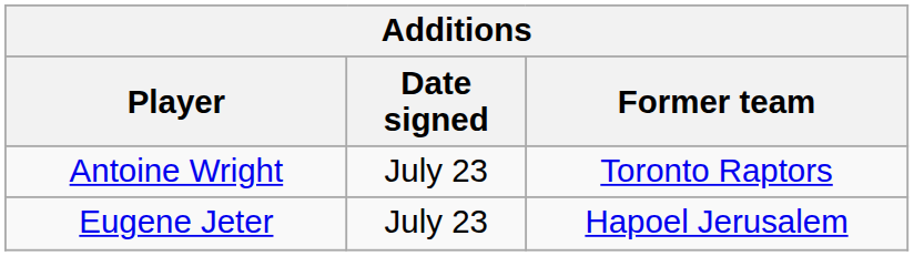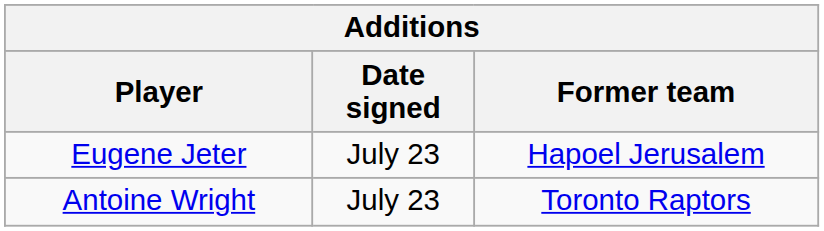 <table class="wikitable" style="text-align:center">
 <tr>
 <th colspan=3>Additions</th>
 </tr>
 <tr>
 <th style="width:160px">Player</th>
 <th style="width:80px">Date signed</th>
 <th style="width:180px">Former team</th>
 </tr>
 <tr>
+<td><a href='#'>Eugene Jeter</a></td>
+<td>July 23</td>
+<td><a href='#'>Hapoel Jerusalem</a></td>
+</tr>
+<tr>
 <td><a href='#'>Antoine Wright</a></td>
 <td>July 23</td>
 <td><a href='#'>Toronto Raptors</a></td>
 </tr>
-<tr>
-<td><a href='#'>Eugene Jeter</a></td>
-<td>July 23</td>
-<td><a href='#'>Hapoel Jerusalem</a></td>
-</tr>
 </table>
